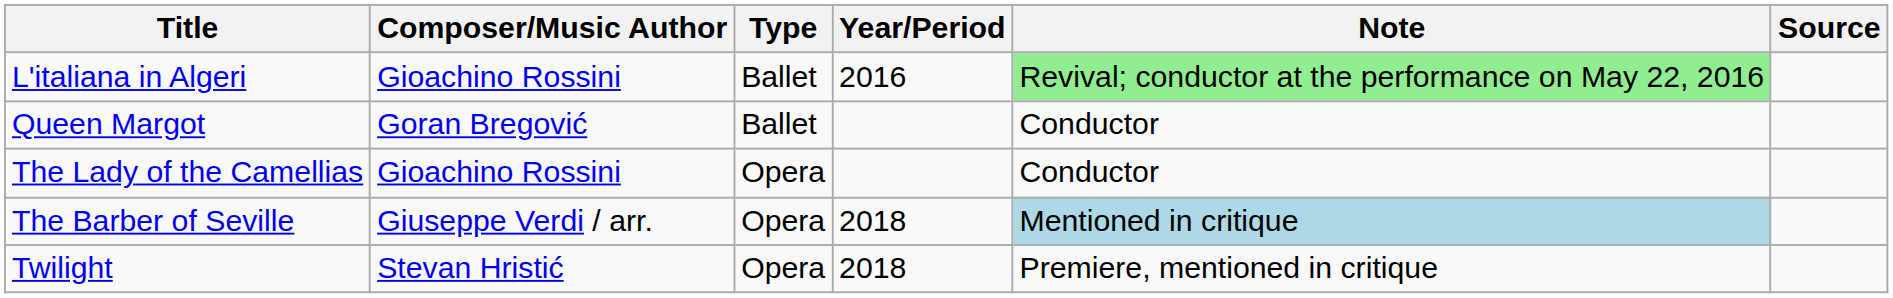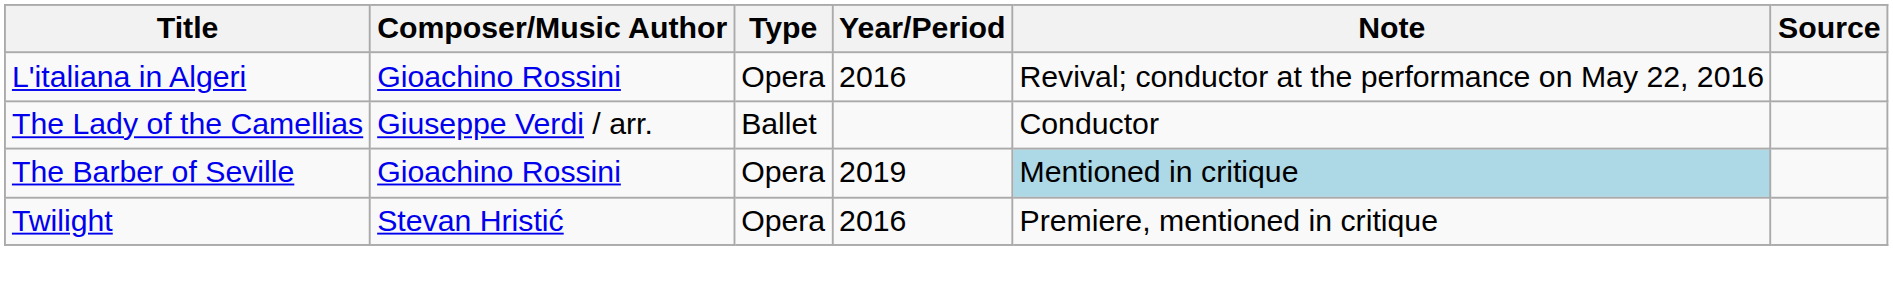 <table class="wikitable">
 <tr>
 <th>Title</th>
 <th>Composer/Music Author</th>
 <th>Type</th>
 <th>Year/Period</th>
 <th>Note</th>
 <th>Source</th>
 </tr>
 <tr>
 <td><a href='#'>L'italiana in Algeri</a></td>
 <td><a href='#'>Gioachino Rossini</a></td>
-<td>Ballet</td>
+<td>Opera</td>
 <td>2016</td>
-<td style="background: lightgreen;">Revival; conductor at the performance on May 22, 2016</td>
+<td>Revival; conductor at the performance on May 22, 2016</td>
 <td></td>
 </tr>
 <tr>
-<td><a href='#'>Queen Margot</a></td>
-<td><a href='#'>Goran Bregović</a></td>
+<td><a href='#'>The Lady of the Camellias</a></td>
+<td><a href='#'>Giuseppe Verdi</a> / arr.</td>
 <td>Ballet</td>
 <td></td>
 <td>Conductor</td>
 <td></td>
 </tr>
 <tr>
-<td><a href='#'>The Lady of the Camellias</a></td>
+<td><a href='#'>The Barber of Seville</a></td>
 <td><a href='#'>Gioachino Rossini</a></td>
 <td>Opera</td>
-<td></td>
-<td>Conductor</td>
-<td></td>
-</tr>
-<tr>
-<td><a href='#'>The Barber of Seville</a></td>
-<td><a href='#'>Giuseppe Verdi</a> / arr.</td>
-<td>Opera</td>
-<td>2018</td>
+<td>2019</td>
 <td style="background: lightblue;">Mentioned in critique</td>
 <td></td>
 </tr>
 <tr>
 <td><a href='#'>Twilight</a></td>
 <td><a href='#'>Stevan Hristić</a></td>
 <td>Opera</td>
-<td>2018</td>
+<td>2016</td>
 <td>Premiere, mentioned in critique</td>
 <td></td>
 </tr>
 </table>
